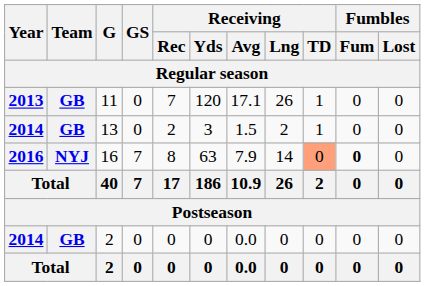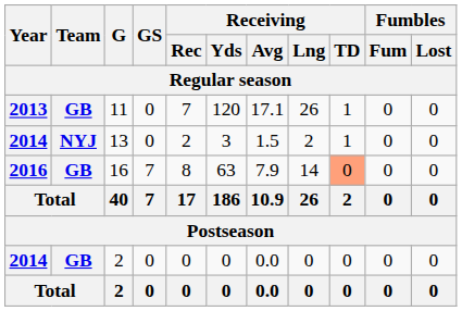 <table class="wikitable" style="text-align: center;">
 <tr>
 <th rowspan="2">Year</th>
 <th rowspan="2">Team</th>
 <th rowspan="2">G</th>
 <th rowspan="2">GS</th>
 <th colspan="5">Receiving</th>
 <th colspan="2">Fumbles</th>
 </tr>
 <tr>
 <th>Rec</th>
 <th>Yds</th>
 <th>Avg</th>
 <th>Lng</th>
 <th>TD</th>
 <th>Fum</th>
 <th>Lost</th>
 </tr>
 <tr>
 <th colspan=11><strong>Regular season</strong></th>
 </tr>
 <tr>
 <th><a href='#'>2013</a></th>
 <th><a href='#'>GB</a></th>
 <td>11</td>
 <td>0</td>
 <td>7</td>
 <td>120</td>
 <td>17.1</td>
 <td>26</td>
 <td>1</td>
 <td>0</td>
 <td>0</td>
 </tr>
 <tr>
 <th><a href='#'>2014</a></th>
-<th><a href='#'>GB</a></th>
+<th><a href='#'>NYJ</a></th>
 <td>13</td>
 <td>0</td>
 <td>2</td>
 <td>3</td>
 <td>1.5</td>
 <td>2</td>
 <td>1</td>
 <td>0</td>
 <td>0</td>
 </tr>
 <tr>
 <th><a href='#'>2016</a></th>
-<th><a href='#'>NYJ</a></th>
+<th><a href='#'>GB</a></th>
 <td>16</td>
 <td>7</td>
 <td>8</td>
 <td>63</td>
 <td>7.9</td>
 <td>14</td>
 <td style="background: lightsalmon;">0</td>
-<td><strong>0</strong></td>
+<td>0</td>
 <td>0</td>
 </tr>
 <tr>
 <th colspan="2">Total</th>
 <th>40</th>
 <th>7</th>
 <th>17</th>
 <th>186</th>
 <th>10.9</th>
 <th>26</th>
 <th>2</th>
 <th>0</th>
 <th>0</th>
 </tr>
 <tr>
 <th colspan=11><strong>Postseason</strong></th>
 </tr>
 <tr>
 <th><a href='#'>2014</a></th>
 <th><a href='#'>GB</a></th>
 <td>2</td>
 <td>0</td>
 <td>0</td>
 <td>0</td>
 <td>0.0</td>
 <td>0</td>
 <td>0</td>
 <td>0</td>
 <td>0</td>
 </tr>
 <tr>
 <th colspan="2">Total</th>
 <th>2</th>
 <th>0</th>
 <th>0</th>
 <th>0</th>
 <th>0.0</th>
 <th>0</th>
 <th>0</th>
 <th>0</th>
 <th>0</th>
 </tr>
 </table>
